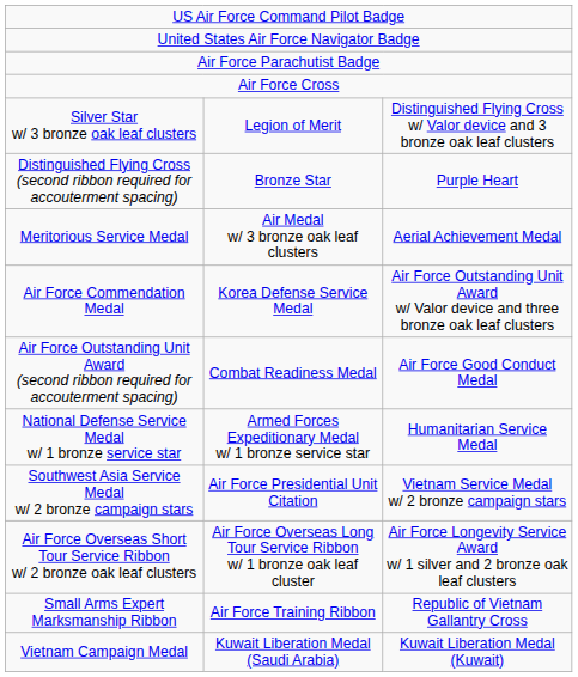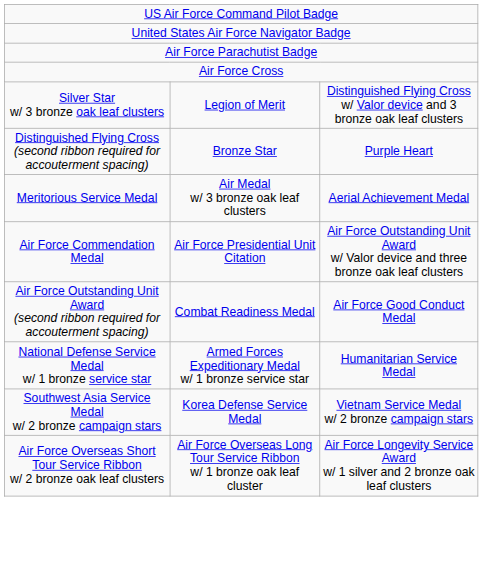 <table class="wikitable" style="margin:1em auto; text-align:center;">
 <tr>
 <td colspan="3"><a href='#'>US Air Force Command Pilot Badge</a></td>
 </tr>
 <tr>
 <td colspan="3"><a href='#'>United States Air Force Navigator Badge</a></td>
 </tr>
 <tr>
 <td colspan="3"><a href='#'>Air Force Parachutist Badge</a></td>
 </tr>
 <tr>
 <td colspan="3"><a href='#'>Air Force Cross</a></td>
 </tr>
 <tr>
 <td><a href='#'>Silver Star</a><br>w/ 3 bronze <a href='#'>oak leaf clusters</a></td>
 <td><a href='#'>Legion of Merit</a></td>
 <td><a href='#'>Distinguished Flying Cross</a><br>w/ <a href='#'>Valor device</a> and 3 bronze oak leaf clusters</td>
 </tr>
 <tr>
 <td><a href='#'>Distinguished Flying Cross</a><br><em>(second ribbon required for accouterment spacing)</em></td>
 <td><a href='#'>Bronze Star</a></td>
 <td><a href='#'>Purple Heart</a></td>
 </tr>
 <tr>
 <td><a href='#'>Meritorious Service Medal</a></td>
 <td><a href='#'>Air Medal</a><br>w/ 3 bronze oak leaf clusters</td>
 <td><a href='#'>Aerial Achievement Medal</a></td>
 </tr>
 <tr>
 <td><a href='#'>Air Force Commendation Medal</a></td>
-<td><a href='#'>Korea Defense Service Medal</a></td>
+<td><a href='#'>Air Force Presidential Unit Citation</a></td>
 <td><a href='#'>Air Force Outstanding Unit Award</a><br>w/ Valor device and three bronze oak leaf clusters</td>
 </tr>
 <tr>
 <td><a href='#'>Air Force Outstanding Unit Award</a><br><em>(second ribbon required for accouterment spacing)</em></td>
 <td><a href='#'>Combat Readiness Medal</a></td>
 <td><a href='#'>Air Force Good Conduct Medal</a></td>
 </tr>
 <tr>
 <td><a href='#'>National Defense Service Medal</a><br>w/ 1 bronze <a href='#'>service star</a></td>
 <td><a href='#'>Armed Forces Expeditionary Medal</a><br>w/ 1 bronze service star</td>
 <td><a href='#'>Humanitarian Service Medal</a></td>
 </tr>
 <tr>
 <td><a href='#'>Southwest Asia Service Medal</a><br>w/ 2 bronze <a href='#'>campaign stars</a></td>
-<td><a href='#'>Air Force Presidential Unit Citation</a></td>
+<td><a href='#'>Korea Defense Service Medal</a></td>
 <td><a href='#'>Vietnam Service Medal</a><br>w/ 2 bronze <a href='#'>campaign stars</a></td>
 </tr>
 <tr>
 <td><a href='#'>Air Force Overseas Short Tour Service Ribbon</a><br>w/ 2 bronze oak leaf clusters</td>
 <td><a href='#'>Air Force Overseas Long Tour Service Ribbon</a><br>w/ 1 bronze oak leaf cluster</td>
 <td><a href='#'>Air Force Longevity Service Award</a><br>w/ 1 silver  and 2 bronze oak leaf clusters</td>
 </tr>
-<tr>
-<td><a href='#'>Small Arms Expert Marksmanship Ribbon</a></td>
-<td><a href='#'>Air Force Training Ribbon</a></td>
-<td><a href='#'>Republic of Vietnam Gallantry Cross</a></td>
-</tr>
-<tr>
-<td><a href='#'>Vietnam Campaign Medal</a></td>
-<td><a href='#'>Kuwait Liberation Medal (Saudi Arabia)</a></td>
-<td><a href='#'>Kuwait Liberation Medal (Kuwait)</a></td>
-</tr>
 </table>
